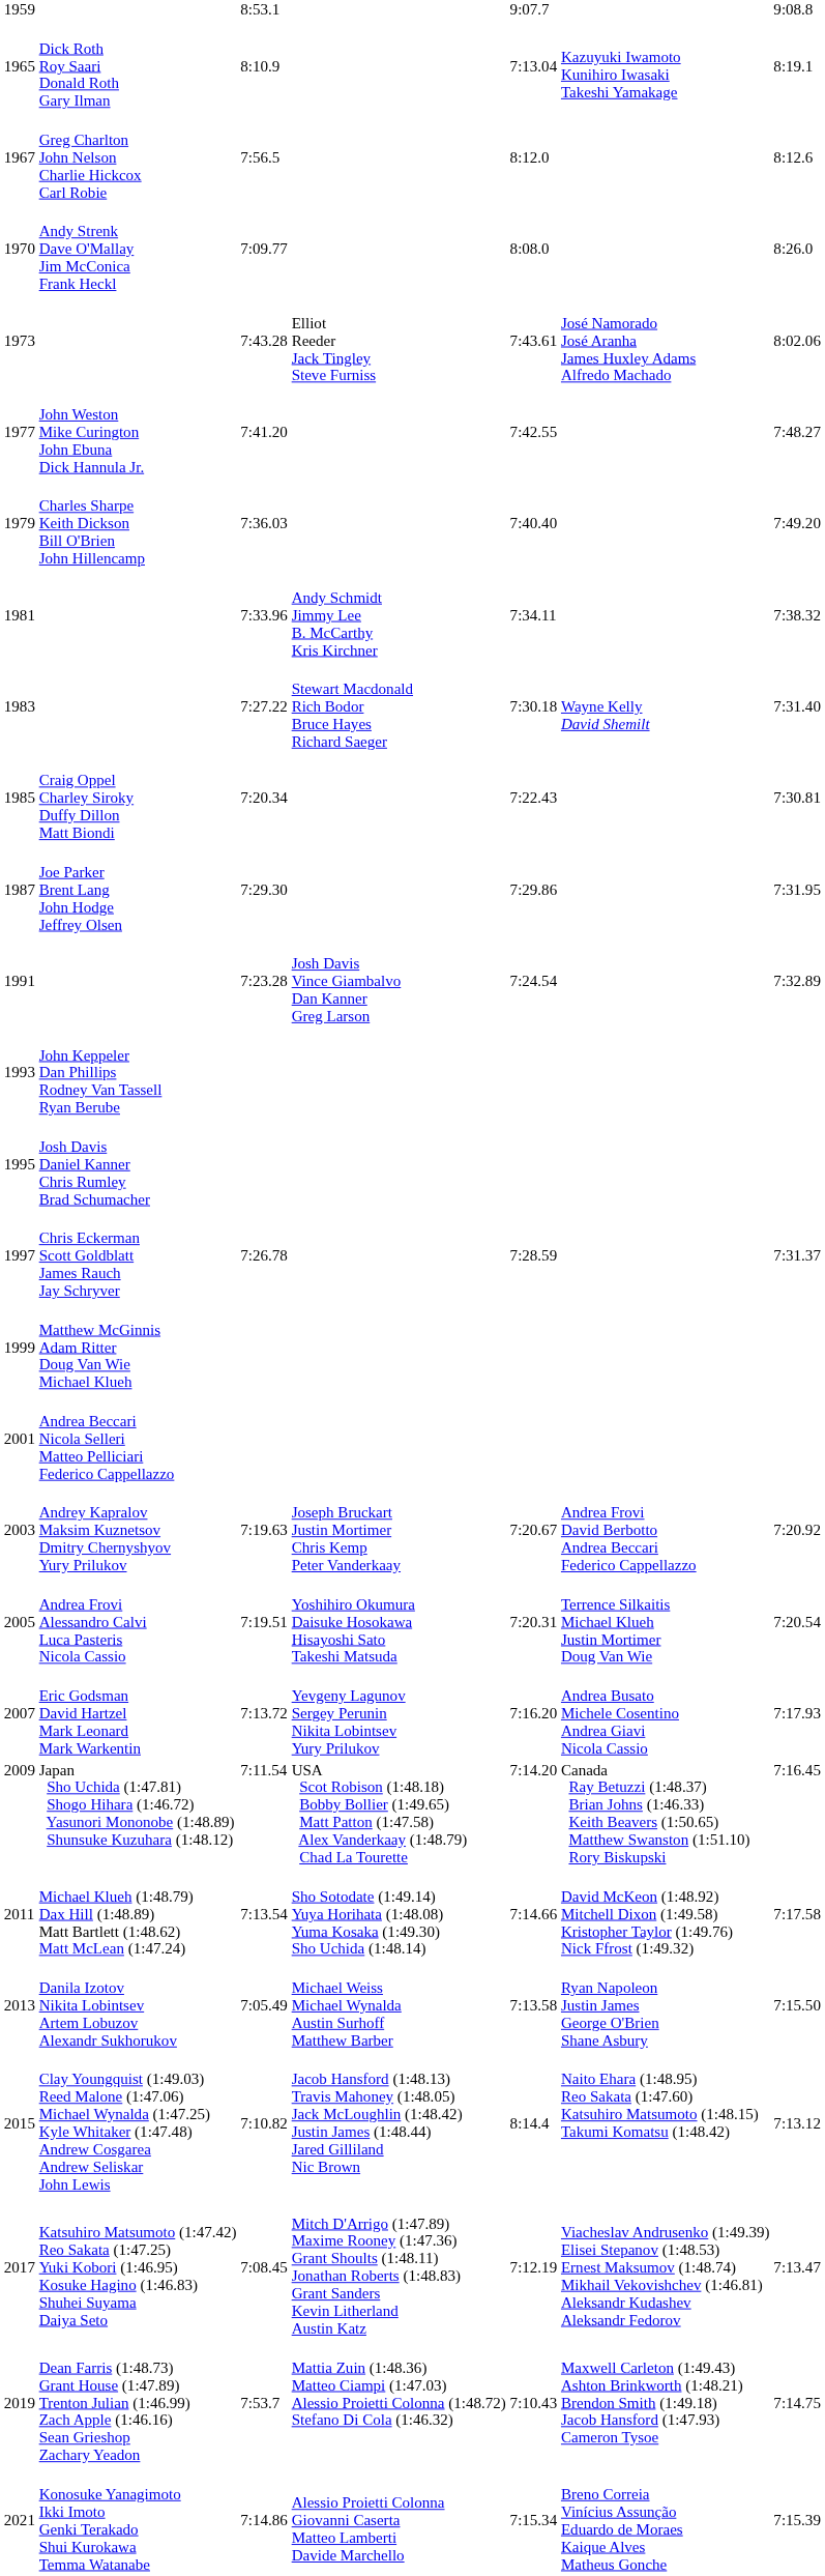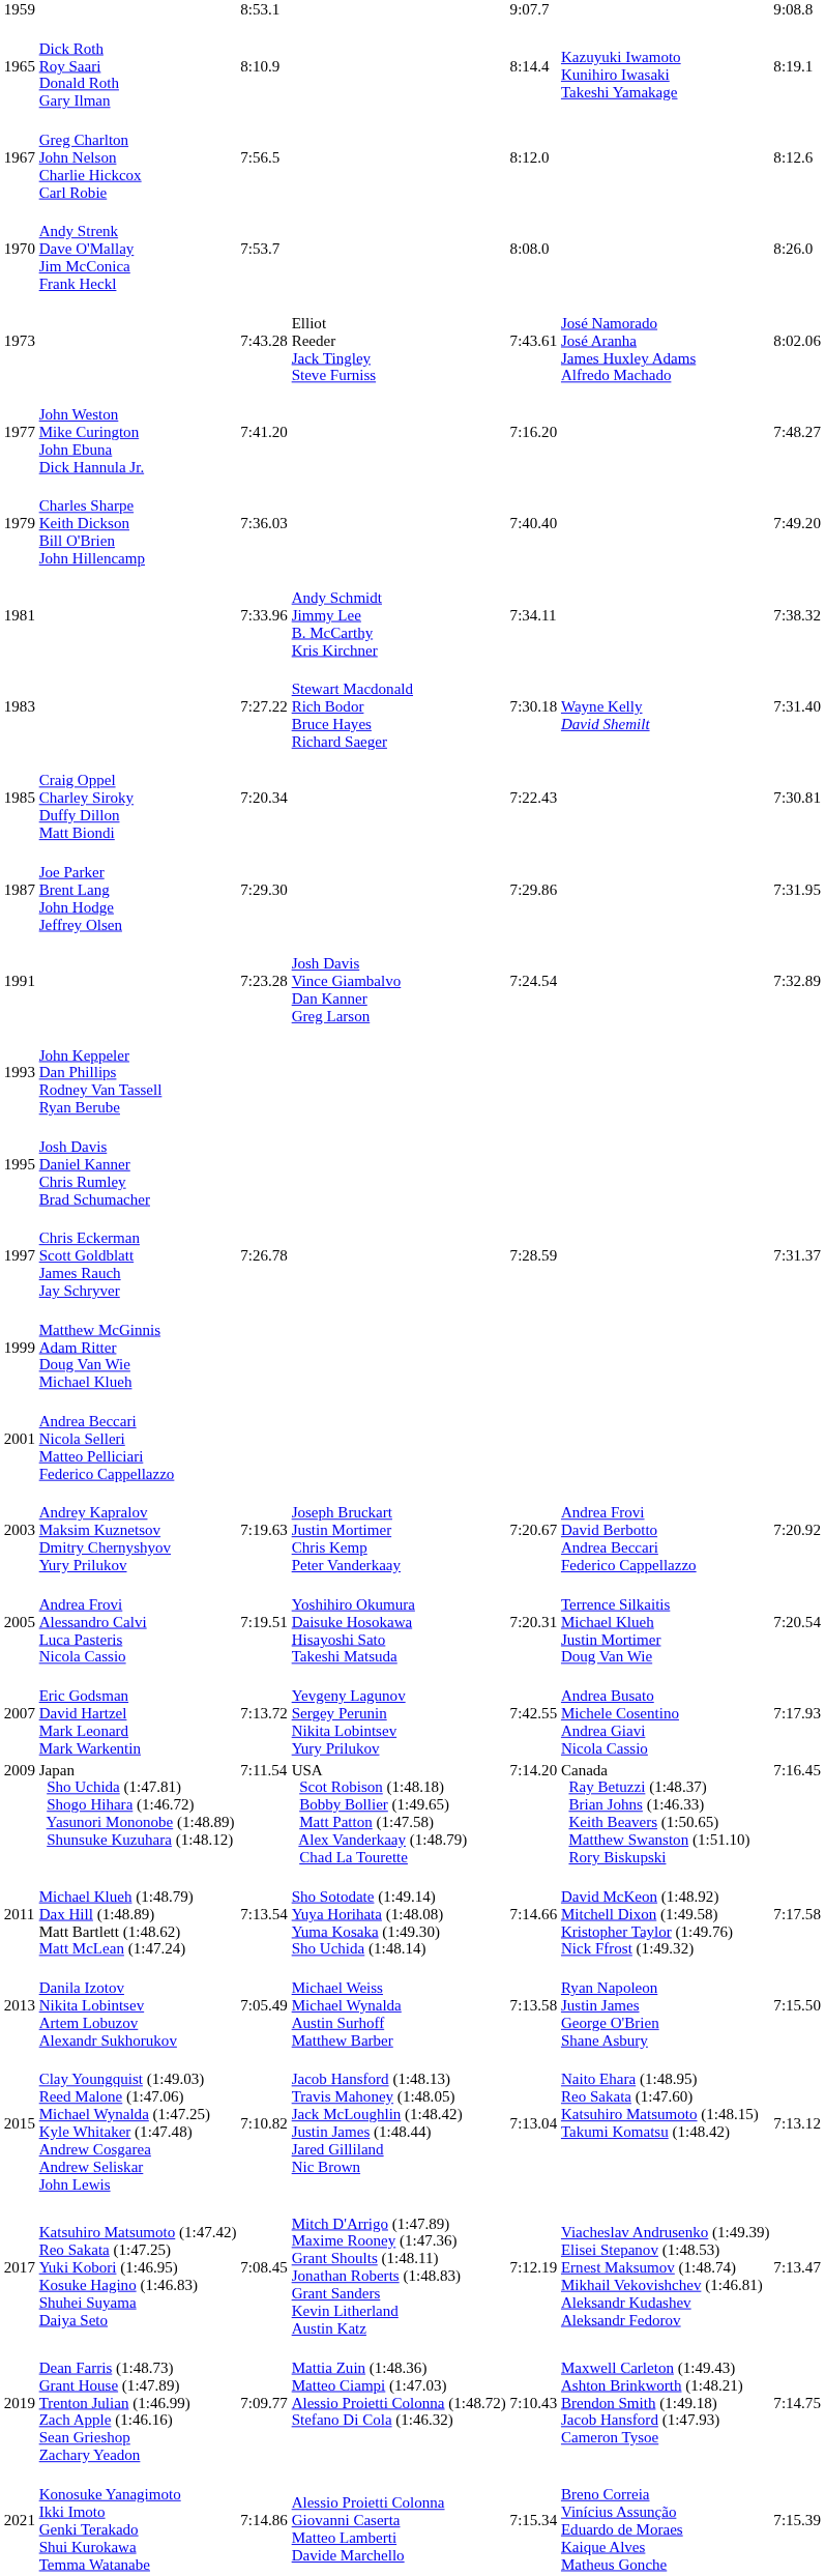 <table>
 <tr>
 <td>1959</td>
 <td></td>
 <td>8:53.1</td>
 <td></td>
 <td>9:07.7</td>
 <td></td>
 <td>9:08.8</td>
 </tr>
 <tr>
 <td>1965</td>
 <td><br><a href='#'>Dick Roth</a><br><a href='#'>Roy Saari</a><br><a href='#'>Donald Roth</a><br><a href='#'>Gary Ilman</a></td>
 <td>8:10.9</td>
 <td></td>
-<td>7:13.04</td>
+<td>8:14.4</td>
 <td><br><a href='#'>Kazuyuki Iwamoto</a><br><a href='#'>Kunihiro Iwasaki</a><br><a href='#'>Takeshi Yamakage</a></td>
 <td>8:19.1</td>
 </tr>
 <tr>
 <td>1967</td>
 <td><br><a href='#'>Greg Charlton</a><br><a href='#'>John Nelson</a><br><a href='#'>Charlie Hickcox</a><br><a href='#'>Carl Robie</a></td>
 <td>7:56.5</td>
 <td></td>
 <td>8:12.0</td>
 <td></td>
 <td>8:12.6</td>
 </tr>
 <tr>
 <td>1970</td>
 <td><br><a href='#'>Andy Strenk</a><br><a href='#'>Dave O'Mallay</a><br><a href='#'>Jim McConica</a><br><a href='#'>Frank Heckl</a></td>
-<td>7:09.77</td>
+<td>7:53.7</td>
 <td></td>
 <td>8:08.0</td>
 <td></td>
 <td>8:26.0</td>
 </tr>
 <tr>
 <td>1973</td>
 <td></td>
 <td>7:43.28</td>
 <td><br>Elliot<br>Reeder<br><a href='#'>Jack Tingley</a><br><a href='#'>Steve Furniss</a></td>
 <td>7:43.61</td>
 <td><br><a href='#'>José Namorado</a><br><a href='#'>José Aranha</a><br><a href='#'>James Huxley Adams</a><br><a href='#'>Alfredo Machado</a></td>
 <td>8:02.06</td>
 </tr>
 <tr>
 <td>1977</td>
 <td><br><a href='#'>John Weston</a><br><a href='#'>Mike Curington</a><br><a href='#'>John Ebuna</a><br><a href='#'>Dick Hannula Jr.</a></td>
 <td>7:41.20</td>
 <td></td>
-<td>7:42.55</td>
+<td>7:16.20</td>
 <td></td>
 <td>7:48.27</td>
 </tr>
 <tr>
 <td>1979</td>
 <td><br><a href='#'>Charles Sharpe</a><br><a href='#'>Keith Dickson</a><br><a href='#'>Bill O'Brien</a><br><a href='#'>John Hillencamp</a></td>
 <td>7:36.03</td>
 <td></td>
 <td>7:40.40</td>
 <td></td>
 <td>7:49.20</td>
 </tr>
 <tr>
 <td>1981</td>
 <td></td>
 <td>7:33.96</td>
 <td><br><a href='#'>Andy Schmidt</a><br><a href='#'>Jimmy Lee</a><br><a href='#'>B. McCarthy</a><br><a href='#'>Kris Kirchner</a></td>
 <td>7:34.11</td>
 <td></td>
 <td>7:38.32</td>
 </tr>
 <tr>
 <td>1983</td>
 <td></td>
 <td>7:27.22</td>
 <td><br><a href='#'>Stewart Macdonald</a><br><a href='#'>Rich Bodor</a><br><a href='#'>Bruce Hayes</a><br><a href='#'>Richard Saeger</a></td>
 <td>7:30.18</td>
 <td><br><a href='#'>Wayne Kelly</a><br><em><a href='#'>David Shemilt</a></em></td>
 <td>7:31.40</td>
 </tr>
 <tr>
 <td>1985</td>
 <td><br><a href='#'>Craig Oppel</a><br><a href='#'>Charley Siroky</a><br><a href='#'>Duffy Dillon</a><br><a href='#'>Matt Biondi</a></td>
 <td>7:20.34</td>
 <td></td>
 <td>7:22.43</td>
 <td></td>
 <td>7:30.81</td>
 </tr>
 <tr>
 <td>1987</td>
 <td><br><a href='#'>Joe Parker</a><br><a href='#'>Brent Lang</a><br><a href='#'>John Hodge</a><br><a href='#'>Jeffrey Olsen</a></td>
 <td>7:29.30</td>
 <td></td>
 <td>7:29.86</td>
 <td></td>
 <td>7:31.95</td>
 </tr>
 <tr>
 <td>1991</td>
 <td></td>
 <td>7:23.28</td>
 <td><br><a href='#'>Josh Davis</a><br><a href='#'>Vince Giambalvo</a><br><a href='#'>Dan Kanner</a><br><a href='#'>Greg Larson</a></td>
 <td>7:24.54</td>
 <td></td>
 <td>7:32.89</td>
 </tr>
 <tr>
 <td>1993</td>
 <td><br><a href='#'>John Keppeler</a><br><a href='#'>Dan Phillips</a><br><a href='#'>Rodney Van Tassell</a><br><a href='#'>Ryan Berube</a></td>
 <td></td>
 <td></td>
 <td></td>
 <td></td>
 <td></td>
 </tr>
 <tr>
 <td>1995</td>
 <td><br><a href='#'>Josh Davis</a><br><a href='#'>Daniel Kanner</a><br><a href='#'>Chris Rumley</a><br><a href='#'>Brad Schumacher</a></td>
 <td></td>
 <td></td>
 <td></td>
 <td></td>
 <td></td>
 </tr>
 <tr>
 <td>1997</td>
 <td><br><a href='#'>Chris Eckerman</a><br><a href='#'>Scott Goldblatt</a><br><a href='#'>James Rauch</a><br><a href='#'>Jay Schryver</a></td>
 <td>7:26.78</td>
 <td></td>
 <td>7:28.59</td>
 <td></td>
 <td>7:31.37</td>
 </tr>
 <tr>
 <td>1999</td>
 <td><br><a href='#'>Matthew McGinnis</a><br><a href='#'>Adam Ritter</a><br><a href='#'>Doug Van Wie</a><br><a href='#'>Michael Klueh</a></td>
 <td></td>
 <td></td>
 <td></td>
 <td></td>
 <td></td>
 </tr>
 <tr>
 <td>2001</td>
 <td><br><a href='#'>Andrea Beccari</a><br><a href='#'>Nicola Selleri</a><br><a href='#'>Matteo Pelliciari</a><br><a href='#'>Federico Cappellazzo</a></td>
 <td></td>
 <td></td>
 <td></td>
 <td></td>
 <td></td>
 </tr>
 <tr>
 <td>2003</td>
 <td><br><a href='#'>Andrey Kapralov</a><br><a href='#'>Maksim Kuznetsov</a><br><a href='#'>Dmitry Chernyshyov</a><br><a href='#'>Yury Prilukov</a></td>
 <td>7:19.63</td>
 <td><br><a href='#'>Joseph Bruckart</a><br><a href='#'>Justin Mortimer</a><br><a href='#'>Chris Kemp</a><br><a href='#'>Peter Vanderkaay</a></td>
 <td>7:20.67</td>
 <td><br><a href='#'>Andrea Frovi</a><br><a href='#'>David Berbotto</a><br><a href='#'>Andrea Beccari</a><br><a href='#'>Federico Cappellazzo</a></td>
 <td>7:20.92</td>
 </tr>
 <tr>
 <td>2005</td>
 <td><br><a href='#'>Andrea Frovi</a><br><a href='#'>Alessandro Calvi</a><br><a href='#'>Luca Pasteris</a><br><a href='#'>Nicola Cassio</a></td>
 <td>7:19.51</td>
 <td><br><a href='#'>Yoshihiro Okumura</a><br><a href='#'>Daisuke Hosokawa</a><br><a href='#'>Hisayoshi Sato</a><br><a href='#'>Takeshi Matsuda</a></td>
 <td>7:20.31</td>
 <td><br><a href='#'>Terrence Silkaitis</a><br><a href='#'>Michael Klueh</a><br><a href='#'>Justin Mortimer</a><br><a href='#'>Doug Van Wie</a></td>
 <td>7:20.54</td>
 </tr>
 <tr>
 <td>2007</td>
 <td><br><a href='#'>Eric Godsman</a><br><a href='#'>David Hartzel</a><br><a href='#'>Mark Leonard</a><br><a href='#'>Mark Warkentin</a></td>
 <td>7:13.72</td>
 <td><br><a href='#'>Yevgeny Lagunov</a><br><a href='#'>Sergey Perunin</a><br><a href='#'>Nikita Lobintsev</a><br><a href='#'>Yury Prilukov</a></td>
-<td>7:16.20</td>
+<td>7:42.55</td>
 <td><br><a href='#'>Andrea Busato</a><br><a href='#'>Michele Cosentino</a><br><a href='#'>Andrea Giavi</a><br><a href='#'>Nicola Cassio</a></td>
 <td>7:17.93</td>
 </tr>
 <tr valign="top">
 <td>2009</td>
 <td> Japan <br>  <a href='#'>Sho Uchida</a> (1:47.81) <br>  <a href='#'>Shogo Hihara</a> (1:46.72) <br>  <a href='#'>Yasunori Mononobe</a> (1:48.89) <br>  <a href='#'>Shunsuke Kuzuhara</a> (1:48.12)</td>
 <td>7:11.54</td>
 <td> USA <br>  <a href='#'>Scot Robison</a> (1:48.18) <br>  <a href='#'>Bobby Bollier</a> (1:49.65) <br>  <a href='#'>Matt Patton</a> (1:47.58) <br>  <a href='#'>Alex Vanderkaay</a> (1:48.79) <br>  <a href='#'>Chad La Tourette</a></td>
 <td>7:14.20</td>
 <td> Canada <br>  <a href='#'>Ray Betuzzi</a> (1:48.37) <br>  <a href='#'>Brian Johns</a> (1:46.33) <br>  <a href='#'>Keith Beavers</a> (1:50.65) <br>  <a href='#'>Matthew Swanston</a> (1:51.10) <br>  <a href='#'>Rory Biskupski</a></td>
 <td>7:16.45</td>
 </tr>
 <tr>
 <td>2011</td>
 <td><br><a href='#'>Michael Klueh</a> (1:48.79)<br><a href='#'>Dax Hill</a> (1:48.89)<br>Matt Bartlett (1:48.62) <br> <a href='#'>Matt McLean</a>  (1:47.24)</td>
 <td>7:13.54</td>
 <td><br><a href='#'>Sho Sotodate</a> (1:49.14) <br><a href='#'>Yuya Horihata</a> (1:48.08) <br><a href='#'>Yuma Kosaka</a> (1:49.30) <br> <a href='#'>Sho Uchida</a> (1:48.14)</td>
 <td>7:14.66</td>
 <td><br><a href='#'>David McKeon</a> (1:48.92) <br><a href='#'>Mitchell Dixon</a> (1:49.58) <br><a href='#'>Kristopher Taylor</a> (1:49.76) <br> <a href='#'>Nick Ffrost</a> (1:49.32)</td>
 <td>7:17.58</td>
 </tr>
 <tr>
 <td>2013</td>
 <td><br><a href='#'>Danila Izotov</a><br><a href='#'>Nikita Lobintsev</a><br><a href='#'>Artem Lobuzov</a><br><a href='#'>Alexandr Sukhorukov</a></td>
 <td>7:05.49</td>
 <td><br><a href='#'>Michael Weiss</a><br><a href='#'>Michael Wynalda</a><br><a href='#'>Austin Surhoff</a><br><a href='#'>Matthew Barber</a></td>
 <td>7:13.58</td>
 <td><br><a href='#'>Ryan Napoleon</a><br><a href='#'>Justin James</a><br><a href='#'>George O'Brien</a><br><a href='#'>Shane Asbury</a></td>
 <td>7:15.50</td>
 </tr>
 <tr>
 <td>2015</td>
 <td><br><a href='#'>Clay Youngquist</a> (1:49.03)<br><a href='#'>Reed Malone</a> (1:47.06)<br><a href='#'>Michael Wynalda</a> (1:47.25)<br><a href='#'>Kyle Whitaker</a> (1:47.48)<br><a href='#'>Andrew Cosgarea</a><br><a href='#'>Andrew Seliskar</a><br><a href='#'>John Lewis</a></td>
 <td>7:10.82</td>
 <td valign=top><br><a href='#'>Jacob Hansford</a> (1:48.13)<br><a href='#'>Travis Mahoney</a> (1:48.05)<br><a href='#'>Jack McLoughlin</a> (1:48.42)<br><a href='#'>Justin James</a> (1:48.44)<br><a href='#'>Jared Gilliland</a><br><a href='#'>Nic Brown</a></td>
-<td>8:14.4</td>
+<td>7:13.04</td>
 <td valign=top><br><a href='#'>Naito Ehara</a> (1:48.95)<br><a href='#'>Reo Sakata</a> (1:47.60)<br><a href='#'>Katsuhiro Matsumoto</a> (1:48.15)<br><a href='#'>Takumi Komatsu</a> (1:48.42)</td>
 <td>7:13.12</td>
 </tr>
 <tr>
 <td>2017</td>
 <td><br><a href='#'>Katsuhiro Matsumoto</a> (1:47.42)<br><a href='#'>Reo Sakata</a> (1:47.25)<br><a href='#'>Yuki Kobori</a> (1:46.95)<br><a href='#'>Kosuke Hagino</a> (1:46.83)<br><a href='#'>Shuhei Suyama</a><br> <a href='#'>Daiya Seto</a></td>
 <td>7:08.45</td>
 <td><br><a href='#'>Mitch D'Arrigo</a> (1:47.89)<br><a href='#'>Maxime Rooney</a> (1:47.36)<br><a href='#'>Grant Shoults</a> (1:48.11)<br><a href='#'>Jonathan Roberts</a> (1:48.83)<br><a href='#'>Grant Sanders</a><br><a href='#'>Kevin Litherland</a><br><a href='#'>Austin Katz</a></td>
 <td>7:12.19</td>
 <td><br><a href='#'>Viacheslav Andrusenko</a> (1:49.39)<br><a href='#'>Elisei Stepanov</a> (1:48.53)<br><a href='#'>Ernest Maksumov</a> (1:48.74)<br><a href='#'>Mikhail Vekovishchev</a> (1:46.81)<br><a href='#'>Aleksandr Kudashev</a><br><a href='#'>Aleksandr Fedorov</a></td>
 <td>7:13.47</td>
 </tr>
 <tr>
 <td>2019</td>
 <td><br><a href='#'>Dean Farris</a> (1:48.73)<br><a href='#'>Grant House</a> (1:47.89)<br><a href='#'>Trenton Julian</a> (1:46.99)<br><a href='#'>Zach Apple</a> (1:46.16)<br><a href='#'>Sean Grieshop</a><br><a href='#'>Zachary Yeadon</a></td>
-<td>7:53.7</td>
+<td>7:09.77</td>
 <td valign=top><br><a href='#'>Mattia Zuin</a> (1:48.36)<br><a href='#'>Matteo Ciampi</a> (1:47.03)<br><a href='#'>Alessio Proietti Colonna</a> (1:48.72)<br><a href='#'>Stefano Di Cola</a> (1:46.32)</td>
 <td>7:10.43</td>
 <td valign=top><br><a href='#'>Maxwell Carleton</a> (1:49.43)<br><a href='#'>Ashton Brinkworth</a> (1:48.21)<br><a href='#'>Brendon Smith</a> (1:49.18)<br><a href='#'>Jacob Hansford</a> (1:47.93)<br><a href='#'>Cameron Tysoe</a></td>
 <td>7:14.75</td>
 </tr>
 <tr>
 <td>2021</td>
 <td><br><a href='#'>Konosuke Yanagimoto</a><br><a href='#'>Ikki Imoto</a><br><a href='#'>Genki Terakado</a><br><a href='#'>Shui Kurokawa</a><br><a href='#'>Temma Watanabe</a></td>
 <td>7:14.86</td>
 <td><br><a href='#'>Alessio Proietti Colonna</a><br><a href='#'>Giovanni Caserta</a><br><a href='#'>Matteo Lamberti</a><br> <a href='#'>Davide Marchello</a></td>
 <td>7:15.34</td>
 <td><br><a href='#'>Breno Correia</a><br><a href='#'>Vinícius Assunção</a><br><a href='#'>Eduardo de Moraes</a><br><a href='#'>Kaique Alves</a><br><a href='#'>Matheus Gonche</a></td>
 <td>7:15.39</td>
 </tr>
 </table>
